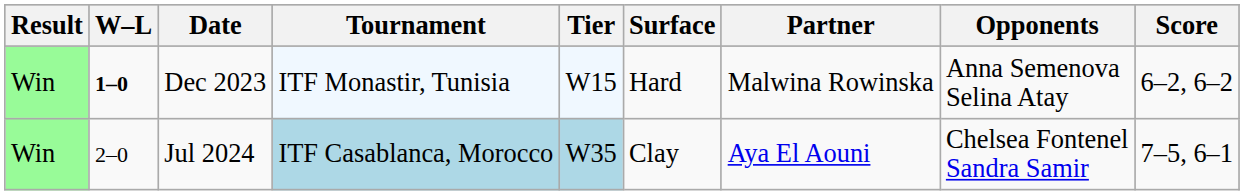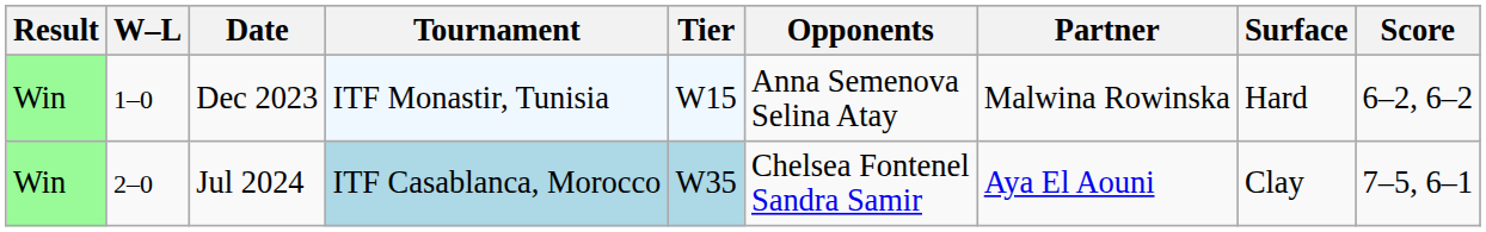 <table class="wikitable sortable">
 <tr>
 <th>Result</th>
 <th class=unsortable>W–L</th>
 <th>Date</th>
 <th>Tournament</th>
 <th>Tier</th>
+<th>Opponents</th>
+<th>Partner</th>
 <th>Surface</th>
-<th>Partner</th>
-<th>Opponents</th>
 <th class=unsortable>Score</th>
 </tr>
 <tr>
 <td bgcolor=98fb98>Win</td>
-<td><strong><small>1–0</small></strong></td>
+<td><small>1–0</small></td>
 <td>Dec 2023</td>
 <td style="background:#f0f8ff;">ITF Monastir, Tunisia</td>
 <td style="background:#f0f8ff;">W15</td>
+<td> Anna Semenova <br>  Selina Atay</td>
+<td> Malwina Rowinska</td>
 <td>Hard</td>
-<td> Malwina Rowinska</td>
-<td> Anna Semenova <br>  Selina Atay</td>
 <td>6–2, 6–2</td>
 </tr>
 <tr>
 <td bgcolor=98fb98>Win</td>
 <td><small>2–0</small></td>
 <td>Jul 2024</td>
 <td style="background:lightblue;">ITF Casablanca, Morocco</td>
 <td style="background:lightblue;">W35</td>
+<td> Chelsea Fontenel <br>  <a href='#'>Sandra Samir</a></td>
+<td> <a href='#'>Aya El Aouni</a></td>
 <td>Clay</td>
-<td> <a href='#'>Aya El Aouni</a></td>
-<td> Chelsea Fontenel <br>  <a href='#'>Sandra Samir</a></td>
 <td>7–5, 6–1</td>
 </tr>
 </table>
